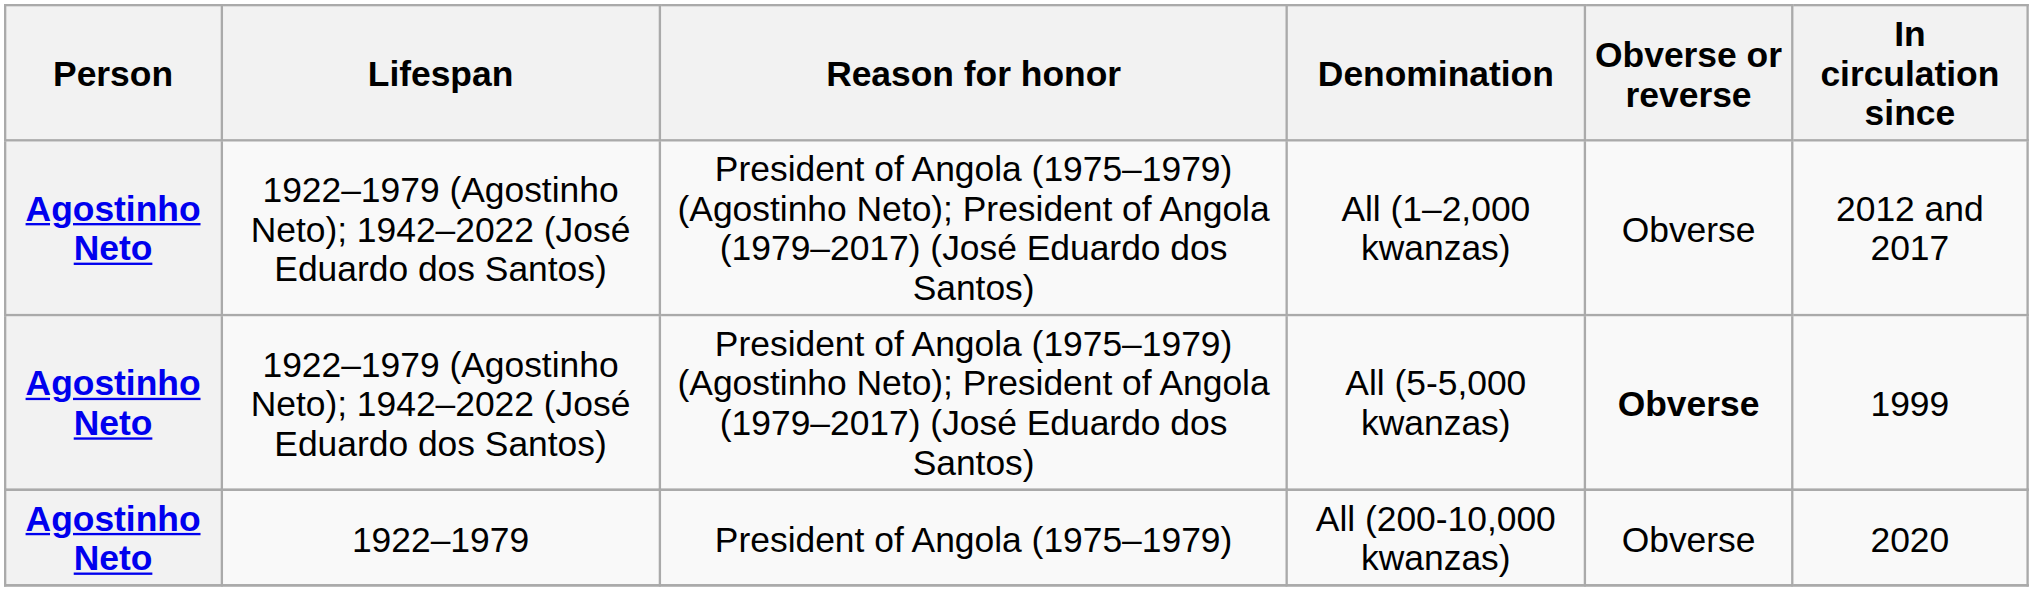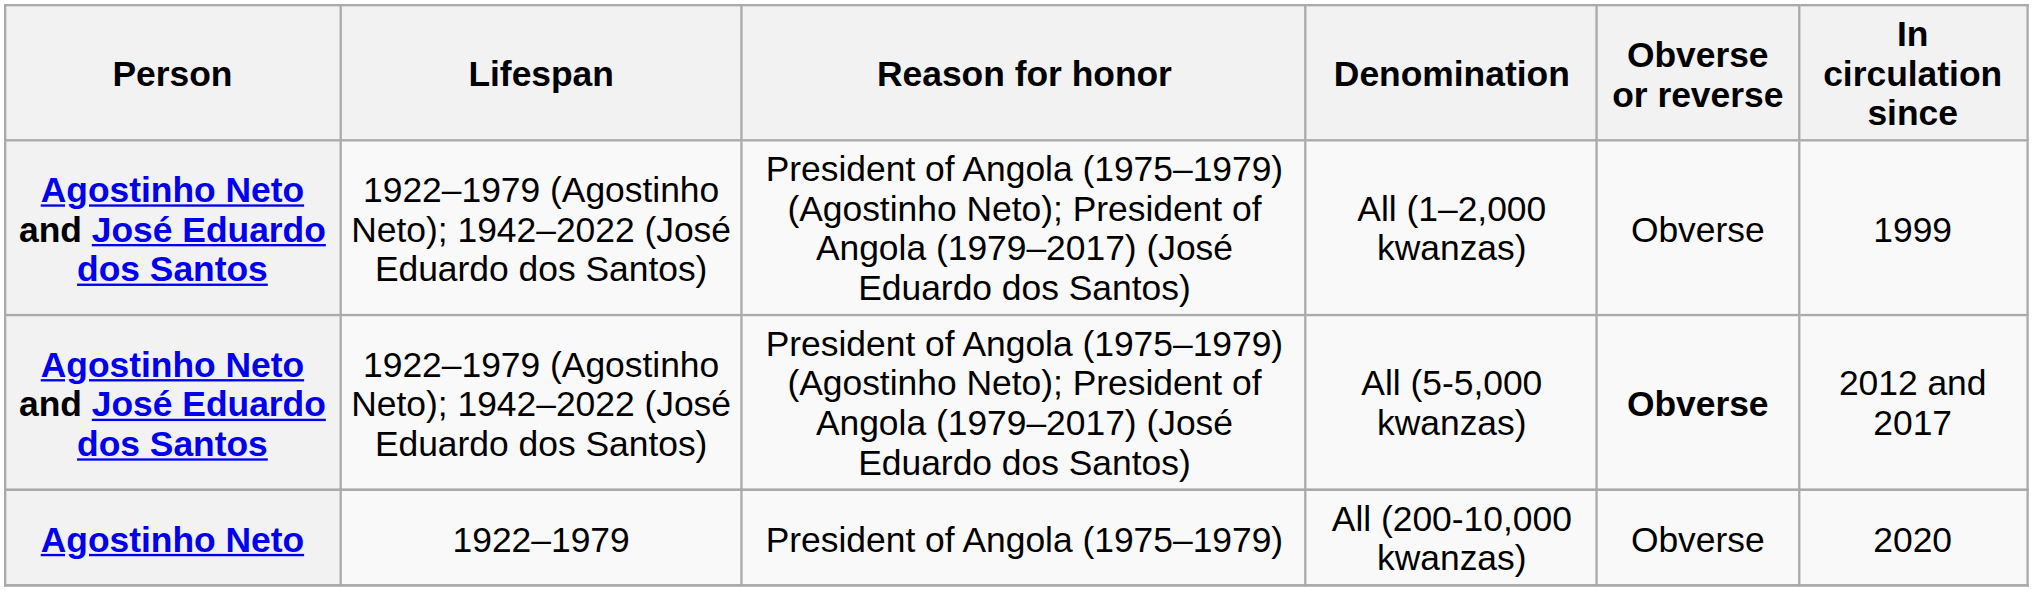 <table class="wikitable" style="font-size: 95%; text-align:center;">
 <tr>
 <th>Person</th>
 <th>Lifespan</th>
 <th>Reason for honor</th>
 <th>Denomination</th>
 <th>Obverse or reverse</th>
 <th>In circulation since</th>
 </tr>
 <tr>
-<th><a href='#'>Agostinho Neto</a></th>
+<th><a href='#'>Agostinho Neto</a> and <a href='#'>José Eduardo dos Santos</a></th>
 <td>1922–1979 (Agostinho Neto); 1942–2022 (José Eduardo dos Santos)</td>
 <td>President of Angola (1975–1979) (Agostinho Neto); President of Angola (1979–2017) (José Eduardo dos Santos)</td>
 <td>All (1–2,000 kwanzas)</td>
 <td>Obverse</td>
-<td>2012 and 2017</td>
+<td>1999</td>
 </tr>
 <tr>
-<th><a href='#'>Agostinho Neto</a></th>
+<th><a href='#'>Agostinho Neto</a> and <a href='#'>José Eduardo dos Santos</a></th>
 <td>1922–1979 (Agostinho Neto); 1942–2022 (José Eduardo dos Santos)</td>
 <td>President of Angola (1975–1979) (Agostinho Neto); President of Angola (1979–2017) (José Eduardo dos Santos)</td>
 <td>All (5-5,000 kwanzas)</td>
 <td><strong>Obverse</strong></td>
-<td>1999</td>
+<td>2012 and 2017</td>
 </tr>
 <tr>
 </tr>
 <tr>
 <th><a href='#'>Agostinho Neto</a></th>
 <td>1922–1979</td>
 <td>President of Angola (1975–1979)</td>
 <td>All (200-10,000 kwanzas)</td>
 <td>Obverse</td>
 <td>2020</td>
 </tr>
 <tr>
 </tr>
 </table>
